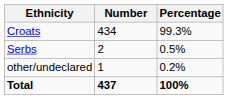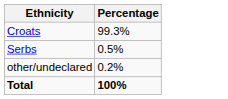 <table class="wikitable">
 <tr>
 <th width="100px">Ethnicity</th>
-<th width="80px">Number</th>
 <th width="80px">Percentage</th>
 </tr>
 <tr>
 <td><a href='#'>Croats</a></td>
-<td>434</td>
 <td>99.3%</td>
 </tr>
 <tr>
 <td><a href='#'>Serbs</a></td>
-<td>2</td>
 <td>0.5%</td>
 </tr>
 <tr>
 <td>other/undeclared</td>
-<td>1</td>
 <td>0.2%</td>
 </tr>
 <tr>
 <td><strong>Total</strong></td>
-<td><strong>437</strong></td>
 <td><strong>100%</strong></td>
 </tr>
 </table>
